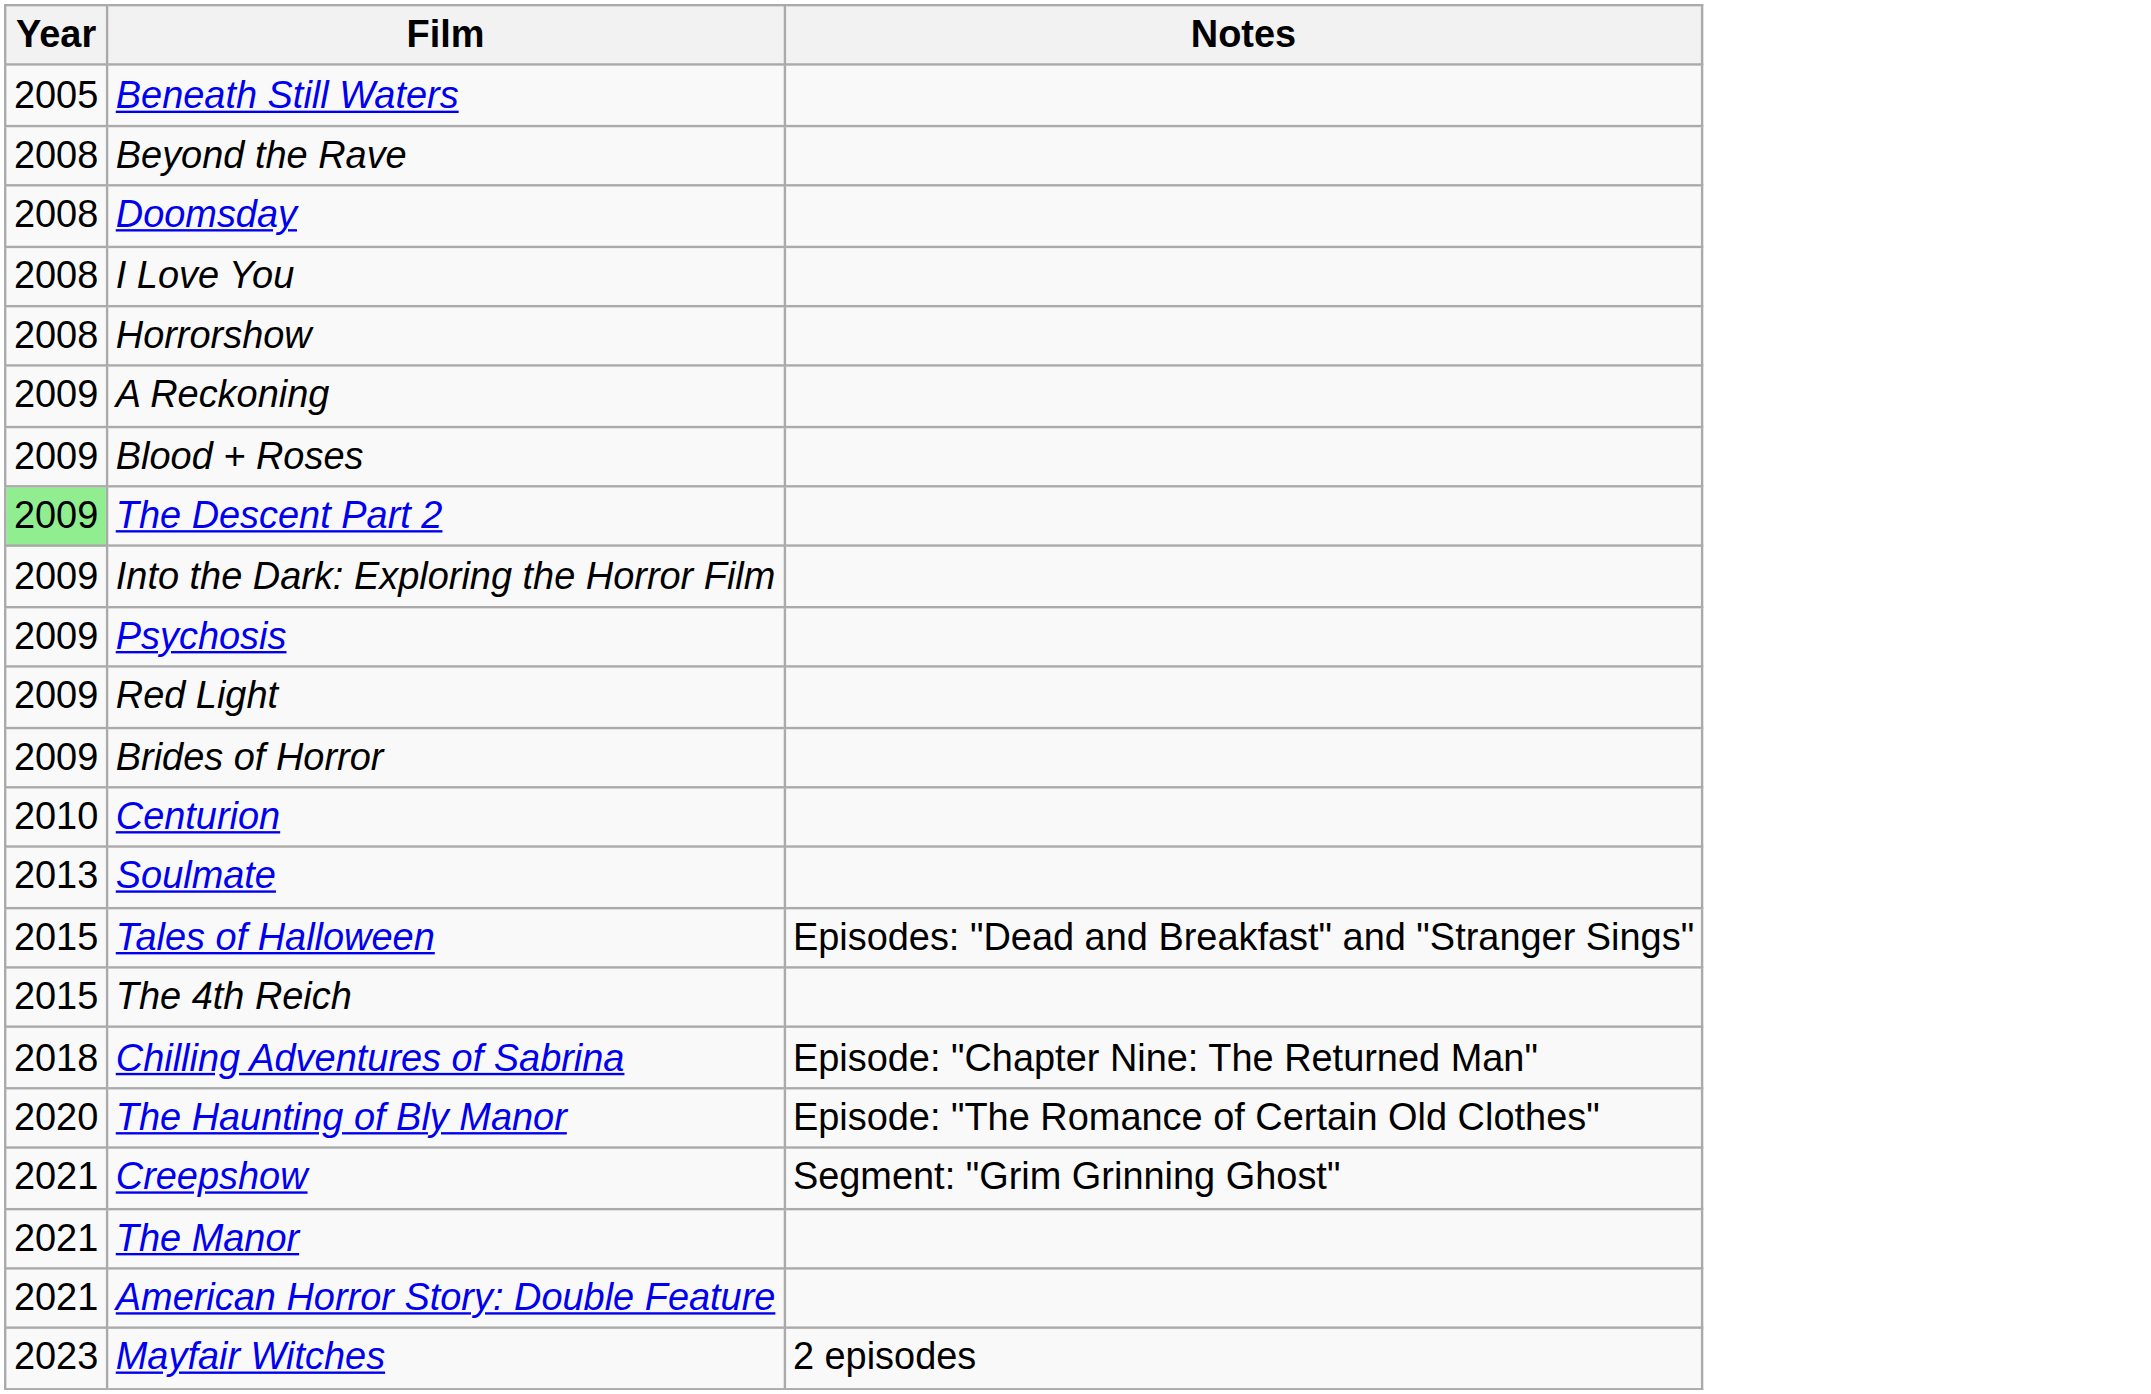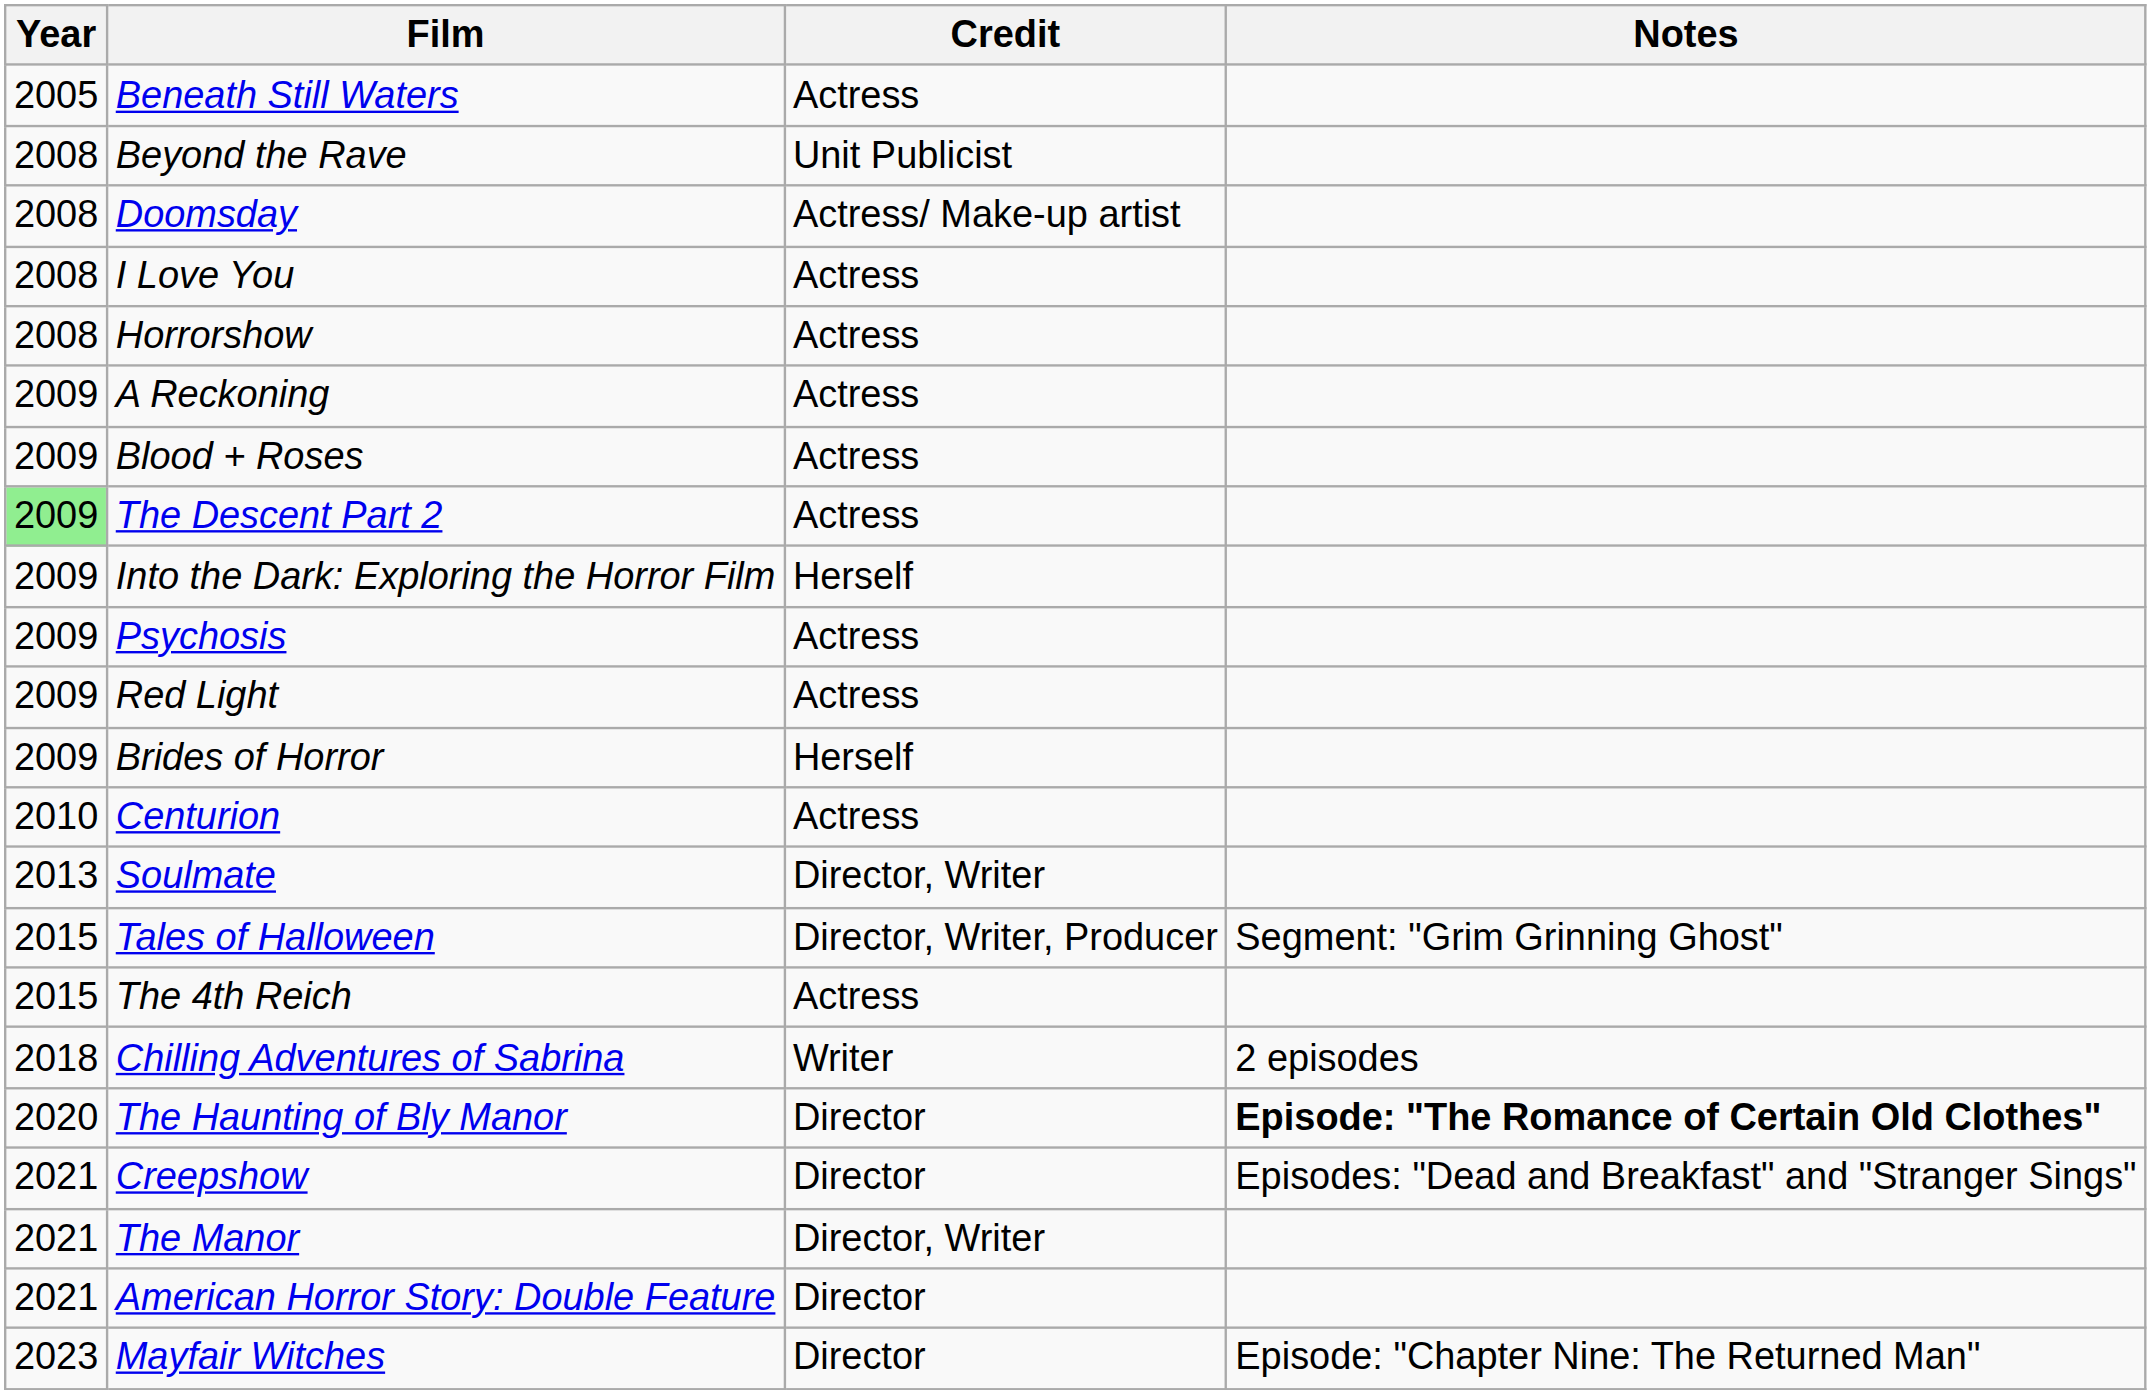 <table class="wikitable">
 <tr>
 <th>Year</th>
 <th>Film</th>
+<th>Credit</th>
 <th>Notes</th>
 </tr>
 <tr>
 <td>2005</td>
 <td><em><a href='#'>Beneath Still Waters</a></em></td>
+<td>Actress</td>
 <td></td>
 </tr>
 <tr>
 <td>2008</td>
 <td><em>Beyond the Rave</em></td>
+<td>Unit Publicist</td>
 <td></td>
 </tr>
 <tr>
 <td>2008</td>
 <td><em><a href='#'>Doomsday</a></em></td>
+<td>Actress/ Make-up artist</td>
 <td></td>
 </tr>
 <tr>
 <td>2008</td>
 <td><em>I Love You</em></td>
+<td>Actress</td>
 <td></td>
 </tr>
 <tr>
 <td>2008</td>
 <td><em>Horrorshow</em></td>
+<td>Actress</td>
 <td></td>
 </tr>
 <tr>
 <td>2009</td>
 <td><em>A Reckoning</em></td>
+<td>Actress</td>
 <td></td>
 </tr>
 <tr>
 <td>2009</td>
 <td><em>Blood + Roses</em></td>
+<td>Actress</td>
 <td></td>
 </tr>
 <tr>
 <td style="background: lightgreen;">2009</td>
 <td><em><a href='#'>The Descent Part 2</a></em></td>
+<td>Actress</td>
 <td></td>
 </tr>
 <tr>
 <td>2009</td>
 <td><em>Into the Dark: Exploring the Horror Film</em></td>
+<td>Herself</td>
 <td></td>
 </tr>
 <tr>
 <td>2009</td>
 <td><em><a href='#'>Psychosis</a></em></td>
+<td>Actress</td>
 <td></td>
 </tr>
 <tr>
 <td>2009</td>
 <td><em>Red Light</em></td>
+<td>Actress</td>
 <td></td>
 </tr>
 <tr>
 <td>2009</td>
 <td><em>Brides of Horror</em></td>
+<td>Herself</td>
 <td></td>
 </tr>
 <tr>
 <td>2010</td>
 <td><em><a href='#'>Centurion</a></em></td>
+<td>Actress</td>
 <td></td>
 </tr>
 <tr>
 <td>2013</td>
 <td><em><a href='#'>Soulmate</a></em></td>
+<td>Director, Writer</td>
 <td></td>
 </tr>
 <tr>
 <td>2015</td>
 <td><em><a href='#'>Tales of Halloween</a></em></td>
-<td>Episodes: "Dead and Breakfast" and "Stranger Sings"</td>
+<td>Director, Writer, Producer</td>
+<td>Segment: "Grim Grinning Ghost"</td>
 </tr>
 <tr>
 <td>2015</td>
 <td><em>The 4th Reich</em></td>
+<td>Actress</td>
 <td></td>
 </tr>
 <tr>
 <td>2018</td>
 <td><em><a href='#'>Chilling Adventures of Sabrina</a></em></td>
-<td>Episode: "Chapter Nine: The Returned Man"</td>
+<td>Writer</td>
+<td>2 episodes</td>
 </tr>
 <tr>
 <td>2020</td>
 <td><em><a href='#'>The Haunting of Bly Manor</a></em></td>
-<td>Episode: "The Romance of Certain Old Clothes"</td>
+<td>Director</td>
+<td><strong>Episode: "The Romance of Certain Old Clothes"</strong></td>
 </tr>
 <tr>
 <td>2021</td>
 <td><em><a href='#'>Creepshow</a></em></td>
-<td>Segment: "Grim Grinning Ghost"</td>
+<td>Director</td>
+<td>Episodes: "Dead and Breakfast" and "Stranger Sings"</td>
 </tr>
 <tr>
 <td>2021</td>
 <td><em><a href='#'>The Manor</a></em></td>
+<td>Director, Writer</td>
 <td></td>
 </tr>
 <tr>
 <td>2021</td>
 <td><em><a href='#'>American Horror Story: Double Feature</a></em></td>
+<td>Director</td>
 <td></td>
 </tr>
 <tr>
 <td>2023</td>
 <td><em><a href='#'>Mayfair Witches</a></em></td>
-<td>2 episodes</td>
+<td>Director</td>
+<td>Episode: "Chapter Nine: The Returned Man"</td>
 </tr>
 </table>
